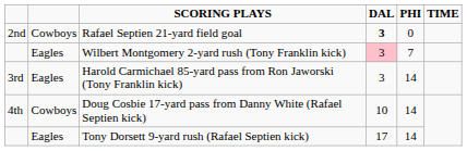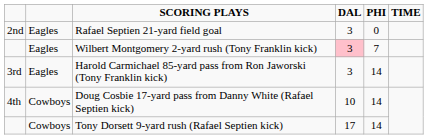 <table class="wikitable">
 <tr align="center">
 <td></td>
 <td></td>
 <td><strong>SCORING PLAYS</strong></td>
 <td><strong>DAL</strong></td>
 <td><strong>PHI</strong></td>
 <td><strong>TIME</strong></td>
 </tr>
 <tr>
 <td>2nd</td>
-<td>Cowboys</td>
+<td>Eagles</td>
 <td>Rafael Septien 21-yard field goal</td>
-<td align="center"><strong>3</strong></td>
+<td align="center">3</td>
 <td align="center">0</td>
 <td></td>
 </tr>
 <tr>
 <td></td>
 <td>Eagles</td>
 <td>Wilbert Montgomery 2-yard rush (Tony Franklin kick)</td>
 <td align="center" style="background: pink;">3</td>
 <td align="center">7</td>
 <td></td>
 </tr>
 <tr>
 <td>3rd</td>
 <td>Eagles</td>
 <td>Harold Carmichael 85-yard pass from Ron Jaworski (Tony Franklin kick)</td>
 <td align="center">3</td>
 <td align="center">14</td>
 <td></td>
 </tr>
 <tr>
 <td>4th</td>
 <td>Cowboys</td>
 <td>Doug Cosbie 17-yard pass from Danny White (Rafael Septien kick)</td>
 <td align="center">10</td>
 <td align="center">14</td>
 </tr>
 <tr>
 <td></td>
-<td>Eagles</td>
+<td>Cowboys</td>
 <td>Tony Dorsett 9-yard rush (Rafael Septien kick)</td>
 <td align="center">17</td>
 <td align="center">14</td>
 </tr>
 </table>
